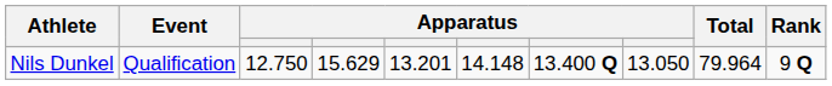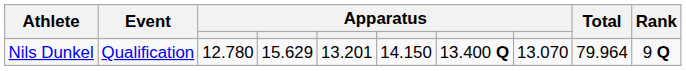 <table class="wikitable" style="font-size:90%">
 <tr>
 <th rowspan=2>Athlete</th>
 <th rowspan=2>Event</th>
 <th colspan =6>Apparatus</th>
 <th rowspan=2>Total</th>
 <th rowspan=2>Rank</th>
 </tr>
 <tr style="font-size:95%">
 <th></th>
 <th></th>
 <th></th>
 <th></th>
 <th></th>
 <th></th>
 </tr>
 <tr align=center>
 <td align=left><a href='#'>Nils Dunkel</a></td>
 <td align=left><a href='#'>Qualification</a></td>
-<td>12.750</td>
+<td>12.780</td>
 <td>15.629</td>
 <td>13.201</td>
-<td>14.148</td>
+<td>14.150</td>
 <td>13.400 <strong>Q</strong></td>
-<td>13.050</td>
+<td>13.070</td>
 <td>79.964</td>
 <td>9 <strong>Q</strong></td>
 </tr>
 </table>
